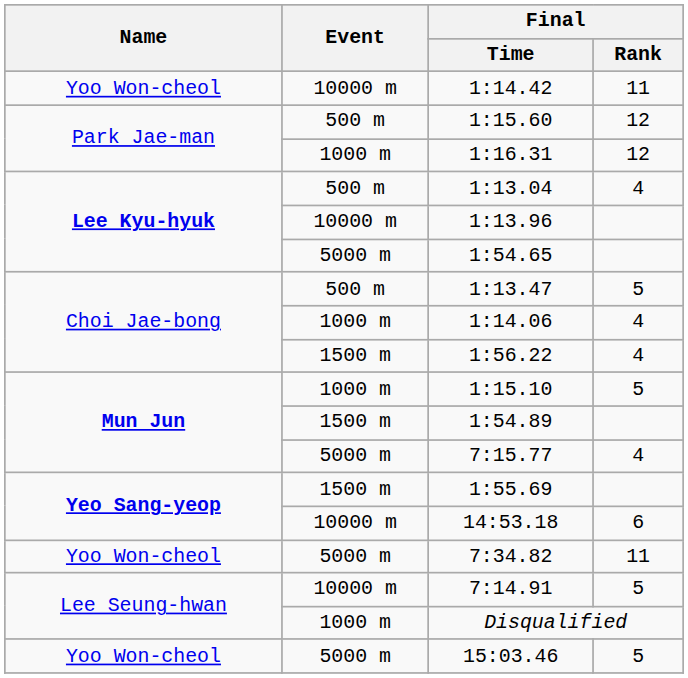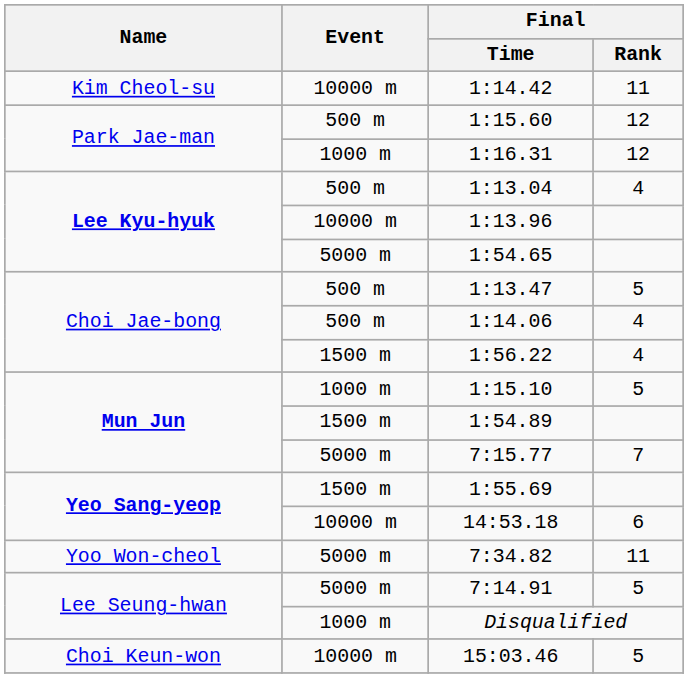 <table class="wikitable" style="font-size:90%; text-align:center; width:400px">
 <tr>
 <th rowspan=2>Name</th>
 <th rowspan=2>Event</th>
 <th colspan=2>Final</th>
 </tr>
 <tr>
 <th>Time</th>
 <th>Rank</th>
 </tr>
 <tr>
-<td><a href='#'>Yoo Won-cheol</a></td>
+<td><a href='#'>Kim Cheol-su</a></td>
 <td>10000 m</td>
 <td>1:14.42</td>
 <td>11</td>
 </tr>
 <tr>
 <td rowspan=2><a href='#'>Park Jae-man</a></td>
 <td>500 m</td>
 <td>1:15.60</td>
 <td>12</td>
 </tr>
 <tr>
 <td>1000 m</td>
 <td>1:16.31</td>
 <td>12</td>
 </tr>
 <tr>
 <td rowspan=3><strong><a href='#'>Lee Kyu-hyuk</a></strong></td>
 <td>500 m</td>
 <td>1:13.04</td>
 <td>4</td>
 </tr>
 <tr>
 <td>10000 m</td>
 <td>1:13.96</td>
 <td></td>
 </tr>
 <tr>
 <td>5000 m</td>
 <td>1:54.65</td>
 <td></td>
 </tr>
 <tr>
 <td rowspan=3><a href='#'>Choi Jae-bong</a></td>
 <td>500 m</td>
 <td>1:13.47</td>
 <td>5</td>
 </tr>
 <tr>
-<td>1000 m</td>
+<td>500 m</td>
 <td>1:14.06</td>
 <td>4</td>
 </tr>
 <tr>
 <td>1500 m</td>
 <td>1:56.22</td>
 <td>4</td>
 </tr>
 <tr>
 <td rowspan=3><strong><a href='#'>Mun Jun</a></strong></td>
 <td>1000 m</td>
 <td>1:15.10</td>
 <td>5</td>
 </tr>
 <tr>
 <td>1500 m</td>
 <td>1:54.89</td>
 <td></td>
 </tr>
 <tr>
 <td>5000 m</td>
 <td>7:15.77</td>
-<td>4</td>
+<td>7</td>
 </tr>
 <tr>
 <td rowspan=2><strong><a href='#'>Yeo Sang-yeop</a></strong></td>
 <td>1500 m</td>
 <td>1:55.69</td>
 <td></td>
 </tr>
 <tr>
 <td>10000 m</td>
 <td>14:53.18</td>
 <td>6</td>
 </tr>
 <tr>
 <td><a href='#'>Yoo Won-cheol</a></td>
 <td>5000 m</td>
 <td>7:34.82</td>
 <td>11</td>
 </tr>
 <tr>
 <td rowspan=2><a href='#'>Lee Seung-hwan</a></td>
-<td>10000 m</td>
+<td>5000 m</td>
 <td>7:14.91</td>
 <td>5</td>
 </tr>
 <tr>
 <td>1000 m</td>
 <td colspan=2><em>Disqualified</em></td>
 </tr>
 <tr>
-<td><a href='#'>Yoo Won-cheol</a></td>
-<td>5000 m</td>
+<td><a href='#'>Choi Keun-won</a></td>
+<td>10000 m</td>
 <td>15:03.46</td>
 <td>5</td>
 </tr>
 </table>
